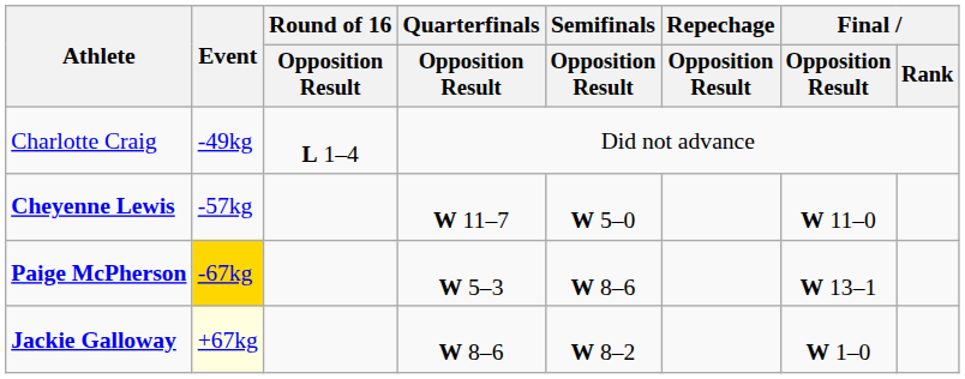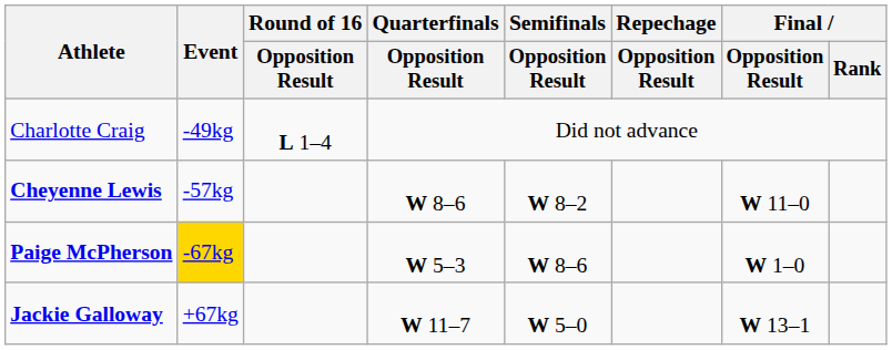 <table class="wikitable" style="font-size:90%">
 <tr>
 <th rowspan=2>Athlete</th>
 <th rowspan=2>Event</th>
 <th>Round of 16</th>
 <th>Quarterfinals</th>
 <th>Semifinals</th>
 <th>Repechage</th>
 <th colspan=2>Final / </th>
 </tr>
 <tr style="font-size:95%">
 <th>Opposition<br>Result</th>
 <th>Opposition<br>Result</th>
 <th>Opposition<br>Result</th>
 <th>Opposition<br>Result</th>
 <th>Opposition<br>Result</th>
 <th>Rank</th>
 </tr>
 <tr align=center>
 <td align=left><a href='#'>Charlotte Craig</a></td>
 <td align=left><a href='#'>-49kg</a></td>
 <td><br><strong>L</strong> 1–4</td>
 <td colspan=5>Did not advance</td>
 </tr>
 <tr align=center>
 <td align=left><strong><a href='#'>Cheyenne Lewis</a></strong></td>
 <td align=left><a href='#'>-57kg</a></td>
 <td></td>
-<td><br><strong>W</strong> 11–7</td>
-<td><br><strong>W</strong> 5–0</td>
+<td><br><strong>W</strong> 8–6</td>
+<td><br><strong>W</strong> 8–2</td>
 <td></td>
 <td><br><strong>W</strong> 11–0</td>
 <td></td>
 </tr>
 <tr align=center>
 <td align=left><strong><a href='#'>Paige McPherson</a></strong></td>
 <td align=left style="background: gold;"><a href='#'>-67kg</a></td>
 <td></td>
 <td><br><strong>W</strong> 5–3</td>
 <td><br><strong>W</strong> 8–6</td>
 <td></td>
-<td><br><strong>W</strong> 13–1</td>
+<td><br><strong>W</strong> 1–0</td>
 <td></td>
 </tr>
 <tr align=center>
 <td align=left><strong><a href='#'>Jackie Galloway</a></strong></td>
-<td align=left style="background: lightyellow;"><a href='#'>+67kg</a></td>
+<td align=left><a href='#'>+67kg</a></td>
 <td></td>
-<td><br><strong>W</strong> 8–6</td>
-<td><br><strong>W</strong> 8–2</td>
+<td><br><strong>W</strong> 11–7</td>
+<td><br><strong>W</strong> 5–0</td>
 <td></td>
-<td><br><strong>W</strong> 1–0</td>
+<td><br><strong>W</strong> 13–1</td>
 <td></td>
 </tr>
 </table>
